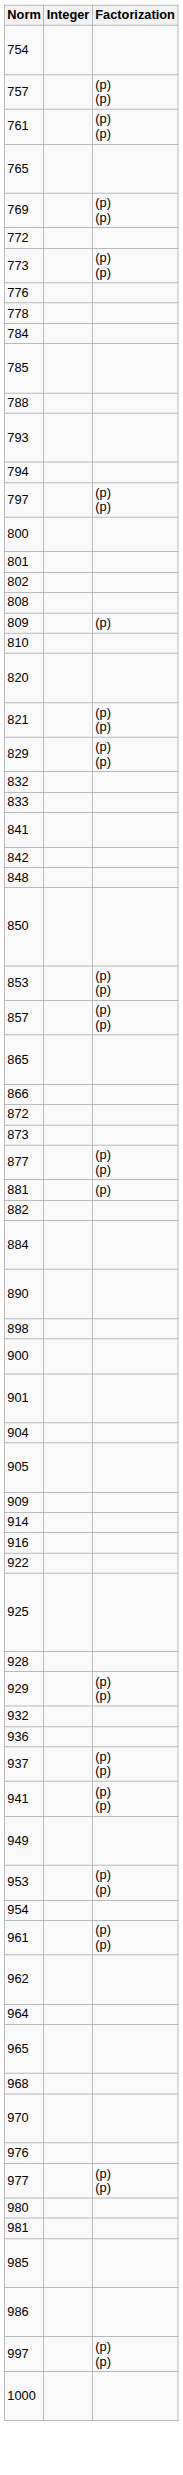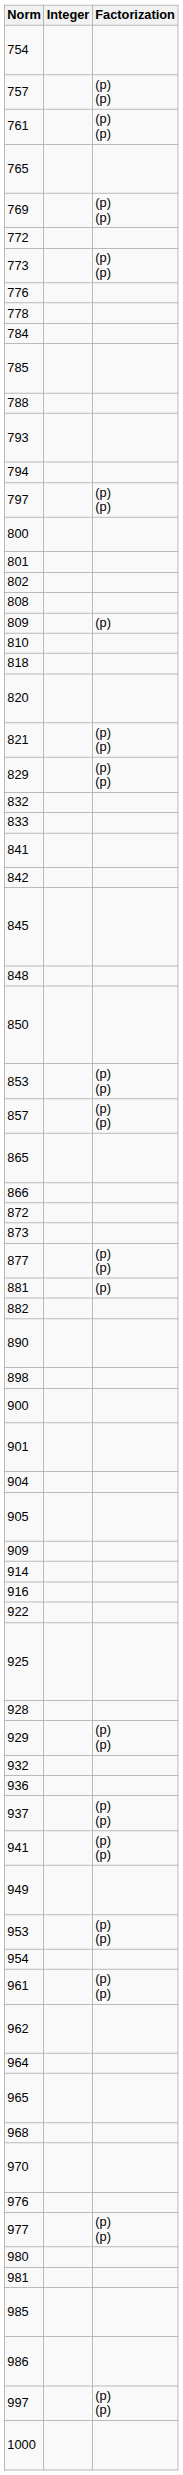 <table id="751–1000" class="wikitable sortable" style="float:left; margin-right:1em">
 <tr>
 <th>Norm</th>
 <th>Integer</th>
 <th>Factorization</th>
 </tr>
 <tr>
 <td>754</td>
 <td> <br> <br> <br></td>
 <td> <br> <br> <br></td>
 </tr>
 <tr>
 <td>757</td>
 <td> <br></td>
 <td>(p) <br>(p)</td>
 </tr>
 <tr>
 <td>761</td>
 <td> <br></td>
 <td>(p) <br>(p)</td>
 </tr>
 <tr>
 <td>765</td>
 <td> <br> <br> <br></td>
 <td> <br> <br> <br></td>
 </tr>
 <tr>
 <td>769</td>
 <td> <br></td>
 <td>(p) <br>(p)</td>
 </tr>
 <tr>
 <td>772</td>
 <td> <br></td>
 <td> <br></td>
 </tr>
 <tr>
 <td>773</td>
 <td> <br></td>
 <td>(p) <br>(p)</td>
 </tr>
 <tr>
 <td>776</td>
 <td> <br></td>
 <td> <br></td>
 </tr>
 <tr>
 <td>778</td>
 <td> <br></td>
 <td> <br></td>
 </tr>
 <tr>
 <td>784</td>
 <td></td>
 <td></td>
 </tr>
 <tr>
 <td>785</td>
 <td> <br> <br> <br></td>
 <td> <br> <br> <br></td>
 </tr>
 <tr>
 <td>788</td>
 <td> <br></td>
 <td> <br></td>
 </tr>
 <tr>
 <td>793</td>
 <td> <br> <br> <br></td>
 <td> <br> <br> <br></td>
 </tr>
 <tr>
 <td>794</td>
 <td> <br></td>
 <td> <br></td>
 </tr>
 <tr>
 <td>797</td>
 <td> <br></td>
 <td>(p) <br>(p)</td>
 </tr>
 <tr>
 <td>800</td>
 <td> <br> <br></td>
 <td> <br> <br></td>
 </tr>
 <tr>
 <td>801</td>
 <td> <br></td>
 <td> <br></td>
 </tr>
 <tr>
 <td>802</td>
 <td> <br></td>
 <td> <br></td>
 </tr>
 <tr>
 <td>808</td>
 <td> <br></td>
 <td> <br></td>
 </tr>
 <tr>
 <td>809</td>
 <td> <br></td>
 <td>(p)</td>
 </tr>
 <tr>
 <td>810</td>
 <td> <br></td>
 <td> <br></td>
 </tr>
 <tr>
+<td>818</td>
+<td> <br></td>
+<td> <br></td>
+</tr>
+<tr>
 <td>820</td>
 <td> <br> <br> <br></td>
 <td> <br> <br> <br></td>
 </tr>
 <tr>
 <td>821</td>
 <td> <br></td>
 <td>(p) <br>(p)</td>
 </tr>
 <tr>
 <td>829</td>
 <td> <br></td>
 <td>(p) <br>(p)</td>
 </tr>
 <tr>
 <td>832</td>
 <td> <br></td>
 <td> <br></td>
 </tr>
 <tr>
 <td>833</td>
 <td> <br></td>
 <td> <br></td>
 </tr>
 <tr>
 <td>841</td>
 <td> <br> <br></td>
 <td> <br> <br></td>
 </tr>
 <tr>
 <td>842</td>
 <td> <br></td>
 <td> <br></td>
+</tr>
+<tr>
+<td>845</td>
+<td> <br> <br> <br> <br> <br></td>
+<td> <br> <br> <br> <br> <br></td>
 </tr>
 <tr>
 <td>848</td>
 <td> <br></td>
 <td> <br></td>
 </tr>
 <tr>
 <td>850</td>
 <td> <br> <br> <br> <br> <br></td>
 <td> <br> <br> <br> <br> <br></td>
 </tr>
 <tr>
 <td>853</td>
 <td> <br></td>
 <td>(p) <br>(p)</td>
 </tr>
 <tr>
 <td>857</td>
 <td> <br></td>
 <td>(p) <br>(p)</td>
 </tr>
 <tr>
 <td>865</td>
 <td> <br> <br> <br></td>
 <td> <br> <br> <br></td>
 </tr>
 <tr>
 <td>866</td>
 <td> <br></td>
 <td> <br></td>
 </tr>
 <tr>
 <td>872</td>
 <td> <br></td>
 <td> <br></td>
 </tr>
 <tr>
 <td>873</td>
 <td> <br></td>
 <td> <br></td>
 </tr>
 <tr>
 <td>877</td>
 <td> <br></td>
 <td>(p) <br>(p)</td>
 </tr>
 <tr>
 <td>881</td>
 <td> <br></td>
 <td>(p)</td>
 </tr>
 <tr>
 <td>882</td>
 <td></td>
 <td></td>
-</tr>
-<tr>
-<td>884</td>
-<td> <br> <br> <br></td>
-<td> <br> <br> <br></td>
 </tr>
 <tr>
 <td>890</td>
 <td> <br> <br> <br></td>
 <td> <br> <br> <br></td>
 </tr>
 <tr>
 <td>898</td>
 <td> <br></td>
 <td> <br></td>
 </tr>
 <tr>
 <td>900</td>
 <td> <br> <br></td>
 <td> <br> <br></td>
 </tr>
 <tr>
 <td>901</td>
 <td> <br> <br> <br></td>
 <td> <br> <br> <br></td>
 </tr>
 <tr>
 <td>904</td>
 <td> <br></td>
 <td> <br></td>
 </tr>
 <tr>
 <td>905</td>
 <td> <br> <br> <br></td>
 <td> <br> <br> <br></td>
 </tr>
 <tr>
 <td>909</td>
 <td> <br></td>
 <td> <br></td>
 </tr>
 <tr>
 <td>914</td>
 <td> <br></td>
 <td> <br></td>
 </tr>
 <tr>
 <td>916</td>
 <td> <br></td>
 <td> <br></td>
 </tr>
 <tr>
 <td>922</td>
 <td> <br></td>
 <td> <br></td>
 </tr>
 <tr>
 <td>925</td>
 <td> <br> <br> <br> <br> <br></td>
 <td> <br> <br> <br> <br> <br></td>
 </tr>
 <tr>
 <td>928</td>
 <td> <br></td>
 <td> <br></td>
 </tr>
 <tr>
 <td>929</td>
 <td> <br></td>
 <td>(p) <br>(p)</td>
 </tr>
 <tr>
 <td>932</td>
 <td> <br></td>
 <td> <br></td>
 </tr>
 <tr>
 <td>936</td>
 <td> <br></td>
 <td> <br></td>
 </tr>
 <tr>
 <td>937</td>
 <td> <br></td>
 <td>(p) <br>(p)</td>
 </tr>
 <tr>
 <td>941</td>
 <td> <br></td>
 <td>(p) <br>(p)</td>
 </tr>
 <tr>
 <td>949</td>
 <td> <br> <br> <br></td>
 <td> <br> <br> <br></td>
 </tr>
 <tr>
 <td>953</td>
 <td> <br></td>
 <td>(p) <br>(p)</td>
 </tr>
 <tr>
 <td>954</td>
 <td> <br></td>
 <td> <br></td>
 </tr>
 <tr>
 <td>961</td>
 <td></td>
 <td>(p) <br>(p)</td>
 </tr>
 <tr>
 <td>962</td>
 <td> <br> <br> <br></td>
 <td> <br> <br> <br></td>
 </tr>
 <tr>
 <td>964</td>
 <td> <br></td>
 <td> <br></td>
 </tr>
 <tr>
 <td>965</td>
 <td> <br> <br> <br></td>
 <td> <br> <br> <br></td>
 </tr>
 <tr>
 <td>968</td>
 <td></td>
 <td></td>
 </tr>
 <tr>
 <td>970</td>
 <td> <br> <br> <br></td>
 <td> <br> <br> <br></td>
 </tr>
 <tr>
 <td>976</td>
 <td> <br></td>
 <td> <br></td>
 </tr>
 <tr>
 <td>977</td>
 <td> <br></td>
 <td>(p) <br>(p)</td>
 </tr>
 <tr>
 <td>980</td>
 <td> <br></td>
 <td> <br></td>
 </tr>
 <tr>
 <td>981</td>
 <td> <br></td>
 <td> <br></td>
 </tr>
 <tr>
 <td>985</td>
 <td> <br> <br> <br></td>
 <td> <br> <br> <br></td>
 </tr>
 <tr>
 <td>986</td>
 <td> <br> <br> <br></td>
 <td> <br> <br> <br></td>
 </tr>
 <tr>
 <td>997</td>
 <td> <br></td>
 <td>(p) <br>(p)</td>
 </tr>
 <tr>
 <td>1000</td>
 <td> <br> <br> <br></td>
 <td> <br> <br> <br></td>
 </tr>
 </table>
